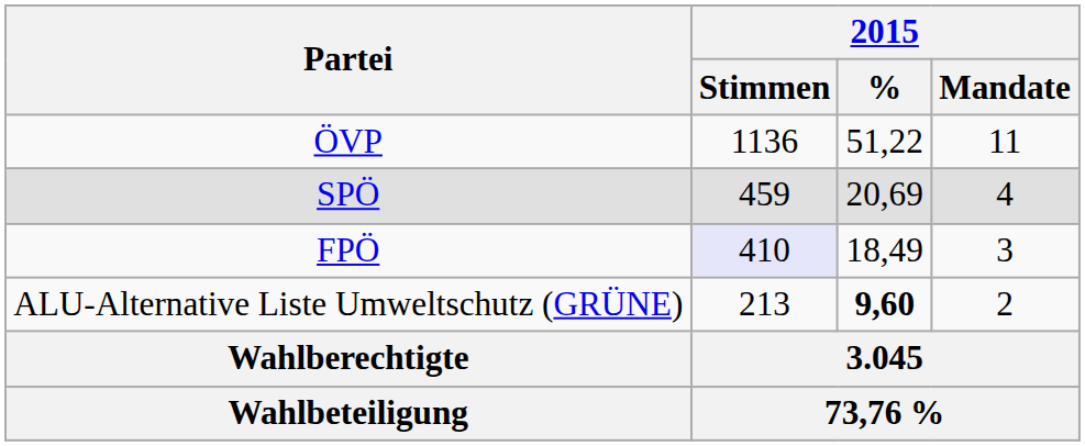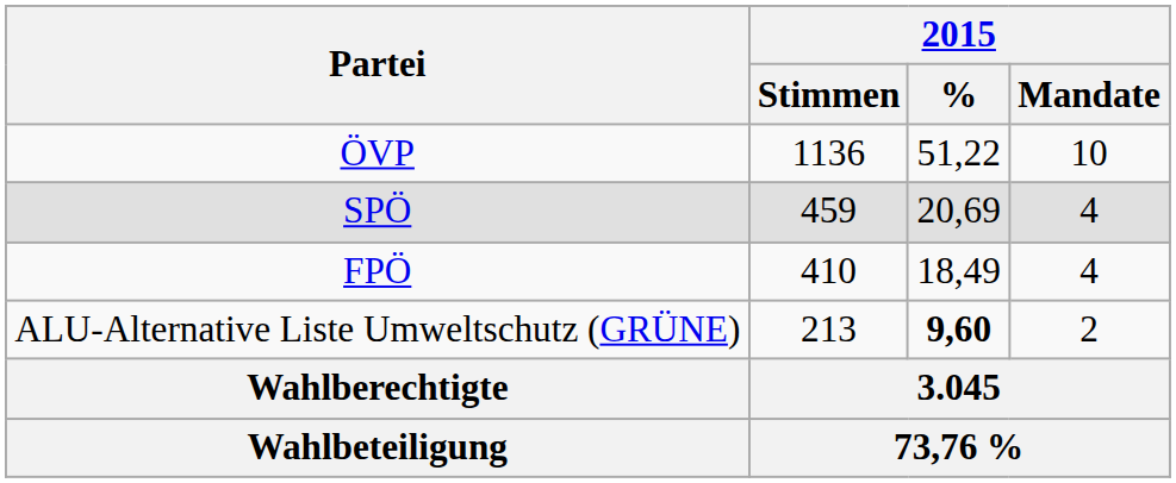 <table class="wikitable zebra" style="text-align:center">
 <tr class="hintergrundfarbe9">
 <th rowspan="2">Partei</th>
 <th colspan="3"><a href='#'>2015</a></th>
 </tr>
 <tr class="hintergrundfarbe9">
 <th>Stimmen</th>
 <th>%</th>
 <th>Mandate</th>
 </tr>
 <tr>
 <td><a href='#'>ÖVP</a></td>
 <td>1136</td>
 <td>51,22</td>
-<td>11</td>
+<td>10</td>
 </tr>
 <tr style="background:#E0E0E0">
 <td><a href='#'>SPÖ</a></td>
 <td>459</td>
 <td>20,69</td>
 <td>4</td>
 </tr>
 <tr>
 <td><a href='#'>FPÖ</a></td>
-<td style="background: lavender;">410</td>
+<td>410</td>
 <td>18,49</td>
-<td>3</td>
+<td>4</td>
 </tr>
 <tr>
 <td>ALU-Alternative Liste Umweltschutz (<a href='#'>GRÜNE</a>)</td>
 <td>213</td>
 <td><strong>9,60</strong></td>
 <td>2</td>
 </tr>
 <tr class="hintergrundfarbe9">
 <th>Wahlberechtigte</th>
 <th colspan="3">3.045</th>
 </tr>
 <tr class="hintergrundfarbe9">
 <th>Wahlbeteiligung</th>
 <th colspan="3">73,76 %</th>
 </tr>
 </table>
